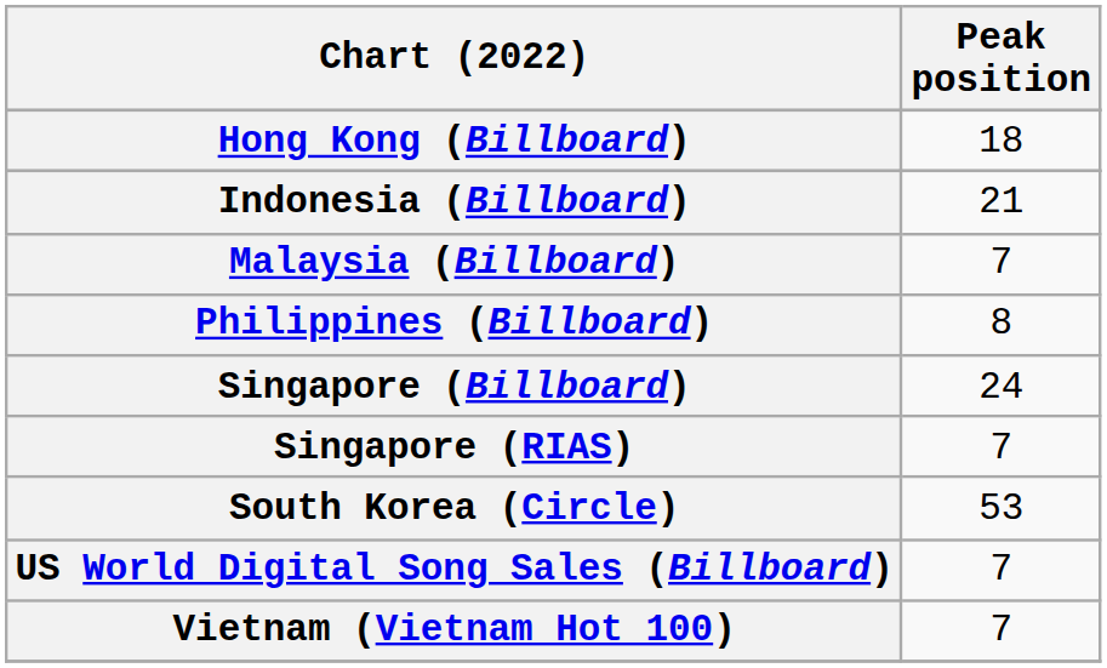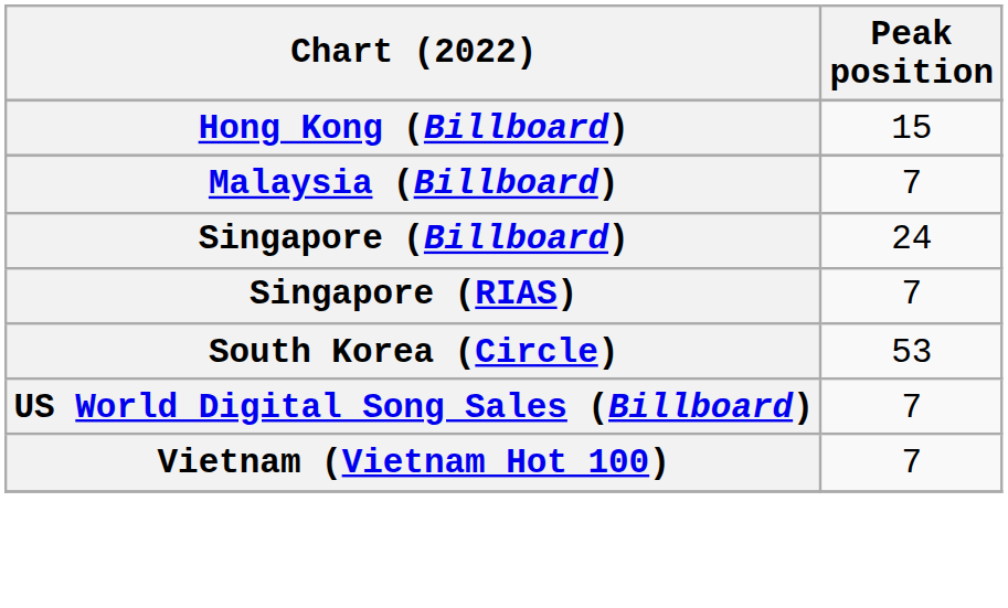 <table class="wikitable sortable plainrowheaders" style="text-align:center">
 <tr>
 <th scope="col">Chart (2022)</th>
 <th scope="col">Peak<br>position</th>
 </tr>
 <tr>
 </tr>
 <tr>
 </tr>
 <tr>
 <th scope="row"><a href='#'>Hong Kong</a> (<em><a href='#'>Billboard</a></em>)</th>
-<td>18</td>
+<td>15</td>
 </tr>
 <tr>
 </tr>
 <tr>
-<th scope="row">Indonesia (<em><a href='#'>Billboard</a></em>)</th>
-<td>21</td>
-</tr>
-<tr>
 <th scope="row"><a href='#'>Malaysia</a> (<em><a href='#'>Billboard</a></em>)</th>
 <td>7</td>
-</tr>
-<tr>
-<th scope="row"><a href='#'>Philippines</a> (<em><a href='#'>Billboard</a></em>)</th>
-<td>8</td>
 </tr>
 <tr>
 <th scope="row">Singapore (<em><a href='#'>Billboard</a></em>)</th>
 <td>24</td>
 </tr>
 <tr>
 <th scope="row">Singapore (<a href='#'>RIAS</a>)</th>
 <td>7</td>
 </tr>
 <tr>
 <th scope="row">South Korea (<a href='#'>Circle</a>)</th>
 <td>53</td>
 </tr>
 <tr>
 <th scope="row">US <a href='#'>World Digital Song Sales</a> (<em><a href='#'>Billboard</a></em>)</th>
 <td>7</td>
 </tr>
 <tr>
 <th scope="row">Vietnam (<a href='#'>Vietnam Hot 100</a>)</th>
 <td>7</td>
 </tr>
 <tr>
 </tr>
 </table>
